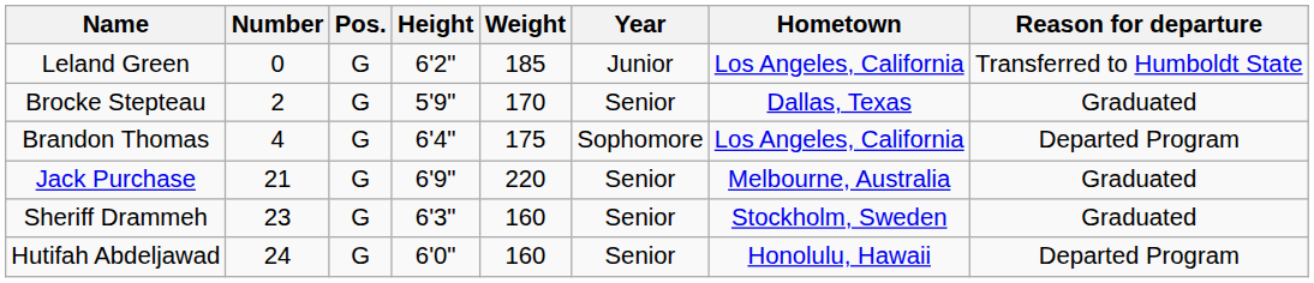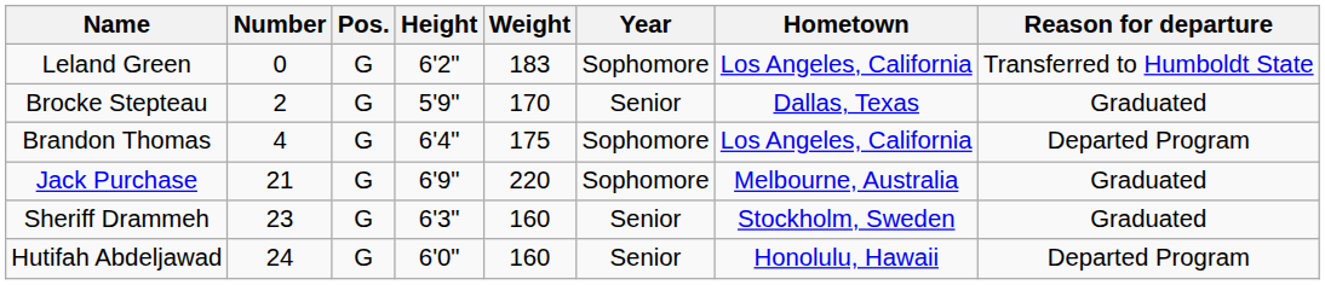 <table class="wikitable sortable" border="1">
 <tr align="center">
 <th>Name</th>
 <th>Number</th>
 <th>Pos.</th>
 <th>Height</th>
 <th>Weight</th>
 <th>Year</th>
 <th>Hometown</th>
 <th class="unsortable">Reason for departure</th>
 </tr>
 <tr align="center">
 <td>Leland Green</td>
 <td>0</td>
 <td>G</td>
 <td>6'2"</td>
-<td>185</td>
-<td>Junior</td>
+<td>183</td>
+<td>Sophomore</td>
 <td><a href='#'>Los Angeles, California</a></td>
 <td>Transferred to <a href='#'>Humboldt State</a></td>
 </tr>
 <tr align="center">
 <td>Brocke Stepteau</td>
 <td>2</td>
 <td>G</td>
 <td>5'9"</td>
 <td>170</td>
 <td>Senior</td>
 <td><a href='#'>Dallas, Texas</a></td>
 <td>Graduated</td>
 </tr>
 <tr align="center">
 <td>Brandon Thomas</td>
 <td>4</td>
 <td>G</td>
 <td>6'4"</td>
 <td>175</td>
 <td>Sophomore</td>
 <td><a href='#'>Los Angeles, California</a></td>
 <td>Departed Program</td>
 </tr>
 <tr align="center">
 <td><a href='#'>Jack Purchase</a></td>
 <td>21</td>
 <td>G</td>
 <td>6'9"</td>
 <td>220</td>
-<td>Senior</td>
+<td>Sophomore</td>
 <td><a href='#'>Melbourne, Australia</a></td>
 <td>Graduated</td>
 </tr>
 <tr align="center">
 <td>Sheriff Drammeh</td>
 <td>23</td>
 <td>G</td>
 <td>6'3"</td>
 <td>160</td>
 <td>Senior</td>
 <td><a href='#'>Stockholm, Sweden</a></td>
 <td>Graduated</td>
 </tr>
 <tr align="center">
 <td>Hutifah Abdeljawad</td>
 <td>24</td>
 <td>G</td>
 <td>6'0"</td>
 <td>160</td>
 <td>Senior</td>
 <td><a href='#'>Honolulu, Hawaii</a></td>
 <td>Departed Program</td>
 </tr>
 </table>
